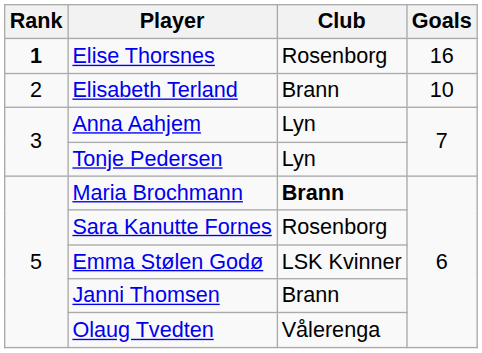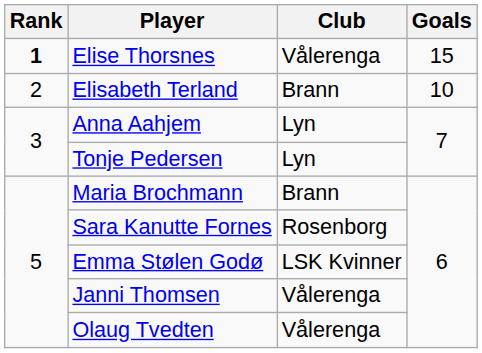 <table class="wikitable" style="text-align:center">
 <tr>
 <th>Rank</th>
 <th>Player</th>
 <th>Club</th>
 <th>Goals</th>
 </tr>
 <tr>
 <td rowspan="1"><strong>1</strong></td>
 <td align="left"> <a href='#'>Elise Thorsnes</a></td>
-<td align="left">Rosenborg</td>
-<td rowspan="1">16</td>
+<td align="left">Vålerenga</td>
+<td rowspan="1">15</td>
 </tr>
 <tr>
 <td rowspan="1">2</td>
 <td align="left"> <a href='#'>Elisabeth Terland</a></td>
 <td align="left">Brann</td>
 <td rowspan="1">10</td>
 </tr>
 <tr>
 <td rowspan="2">3</td>
 <td align="left"> <a href='#'>Anna Aahjem</a></td>
 <td align="left">Lyn</td>
 <td rowspan="2">7</td>
 </tr>
 <tr>
 <td align="left"> <a href='#'>Tonje Pedersen</a></td>
 <td align="left">Lyn</td>
 </tr>
 <tr>
 <td rowspan="5">5</td>
 <td align="left"> <a href='#'>Maria Brochmann</a></td>
-<td align="left"><strong>Brann</strong></td>
+<td align="left">Brann</td>
 <td rowspan="5">6</td>
 </tr>
 <tr>
 <td align="left"> <a href='#'>Sara Kanutte Fornes</a></td>
 <td align="left">Rosenborg</td>
 </tr>
 <tr>
 <td align="left"> <a href='#'>Emma Stølen Godø</a></td>
 <td align="left">LSK Kvinner</td>
 </tr>
 <tr>
 <td align="left"> <a href='#'>Janni Thomsen</a></td>
-<td align="left">Brann</td>
+<td align="left">Vålerenga</td>
 </tr>
 <tr>
 <td align="left"> <a href='#'>Olaug Tvedten</a></td>
 <td align="left">Vålerenga</td>
 </tr>
 </table>
